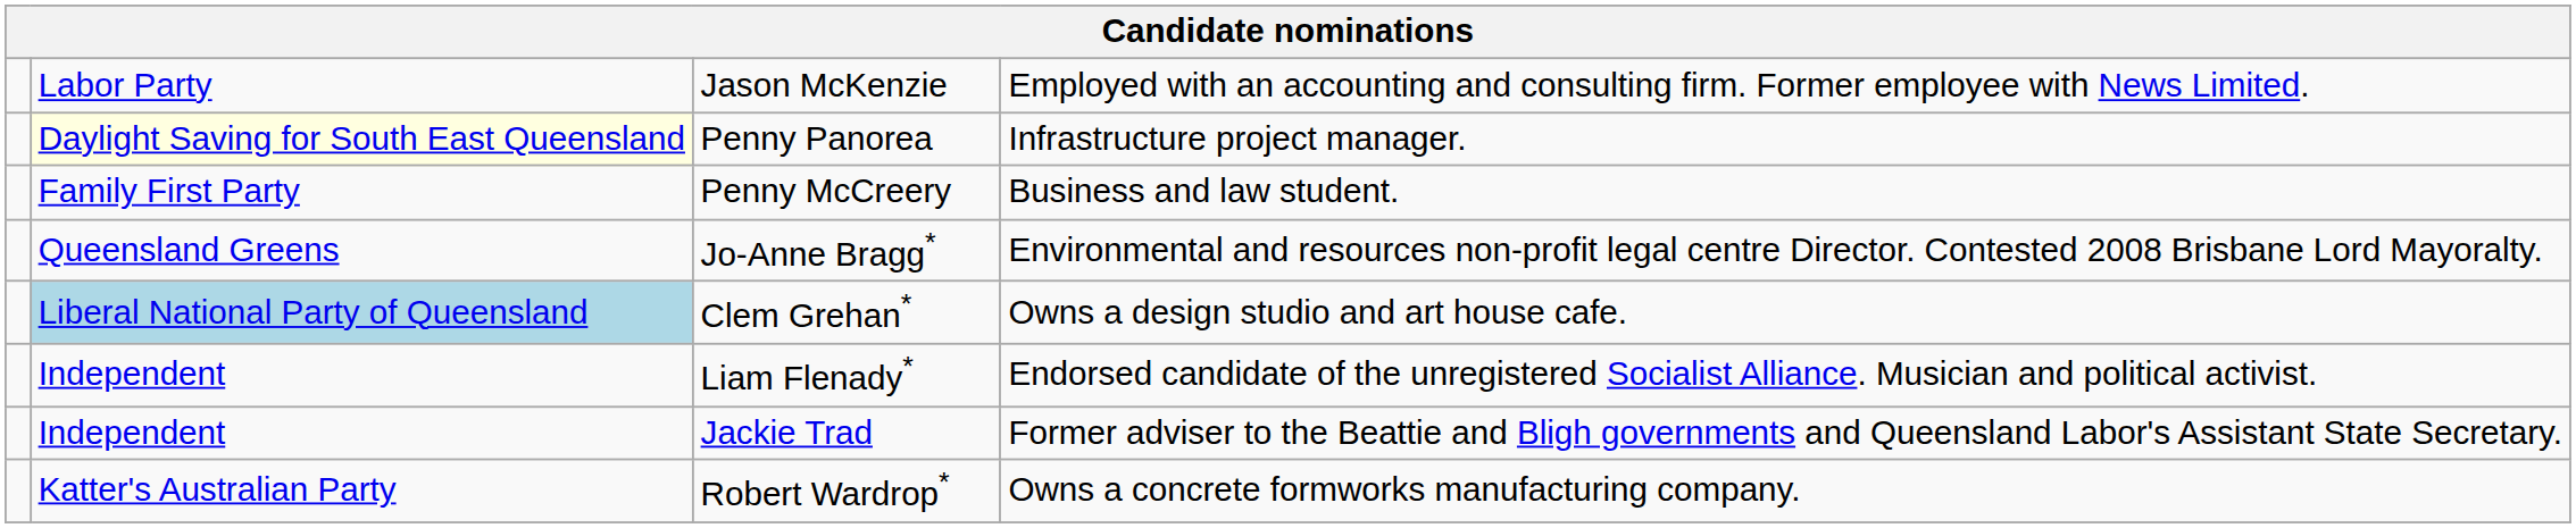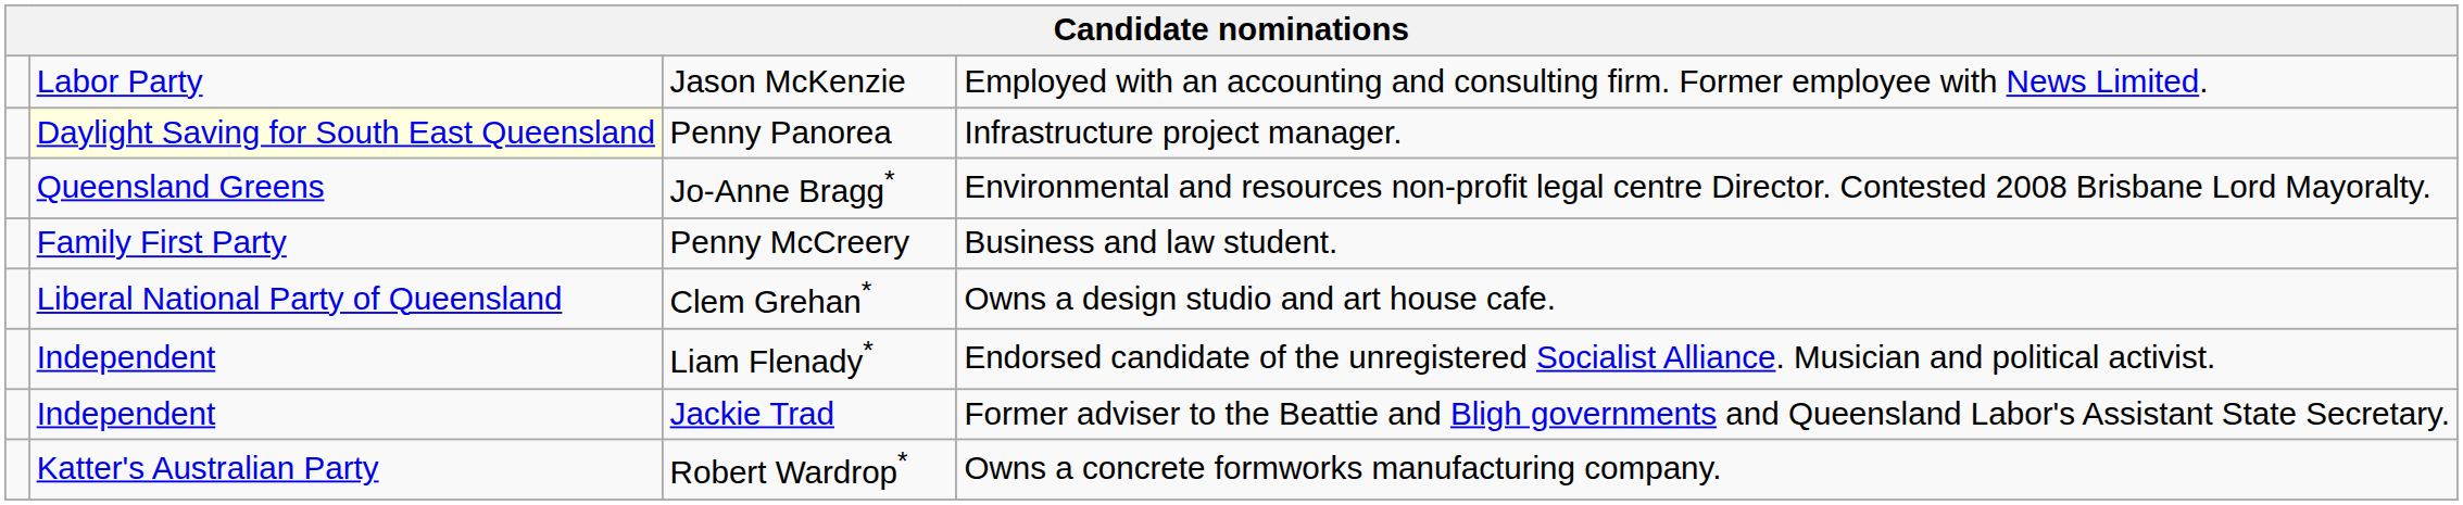 <table class="wikitable">
 <tr>
 <th colspan=4>Candidate nominations</th>
 </tr>
 <tr>
 <td> </td>
 <td><a href='#'>Labor Party</a></td>
 <td style="width:12%;">Jason McKenzie</td>
 <td>Employed with an accounting and consulting firm. Former employee with <a href='#'>News Limited</a>.</td>
 </tr>
 <tr>
 <td> </td>
 <td style="background: lightyellow;"><a href='#'>Daylight Saving for South East Queensland</a></td>
 <td>Penny Panorea</td>
 <td>Infrastructure project manager.</td>
 </tr>
 <tr>
 <td> </td>
+<td><a href='#'>Queensland Greens</a></td>
+<td>Jo-Anne Bragg<sup>*</sup></td>
+<td>Environmental and resources non-profit legal centre Director. Contested 2008 Brisbane Lord Mayoralty.</td>
+</tr>
+<tr>
+<td> </td>
 <td><a href='#'>Family First Party</a></td>
 <td>Penny McCreery</td>
 <td>Business and law student.</td>
 </tr>
 <tr>
 <td> </td>
-<td><a href='#'>Queensland Greens</a></td>
-<td>Jo-Anne Bragg<sup>*</sup></td>
-<td>Environmental and resources non-profit legal centre Director. Contested 2008 Brisbane Lord Mayoralty.</td>
-</tr>
-<tr>
-<td> </td>
-<td style="background: lightblue;"><a href='#'>Liberal National Party of Queensland</a></td>
+<td><a href='#'>Liberal National Party of Queensland</a></td>
 <td>Clem Grehan<sup>*</sup></td>
 <td>Owns a design studio and art house cafe.</td>
 </tr>
 <tr>
 <td> </td>
 <td><a href='#'>Independent</a></td>
 <td>Liam Flenady<sup>*</sup></td>
 <td>Endorsed candidate of the unregistered <a href='#'>Socialist Alliance</a>. Musician and political activist.</td>
 </tr>
 <tr>
 <td> </td>
 <td><a href='#'>Independent</a></td>
 <td><a href='#'>Jackie Trad</a></td>
 <td>Former adviser to the Beattie and <a href='#'>Bligh governments</a> and Queensland Labor's Assistant State Secretary.</td>
 </tr>
 <tr>
 <td> </td>
 <td><a href='#'>Katter's Australian Party</a></td>
 <td>Robert Wardrop<sup>*</sup></td>
 <td>Owns a concrete formworks manufacturing company.</td>
 </tr>
 </table>
